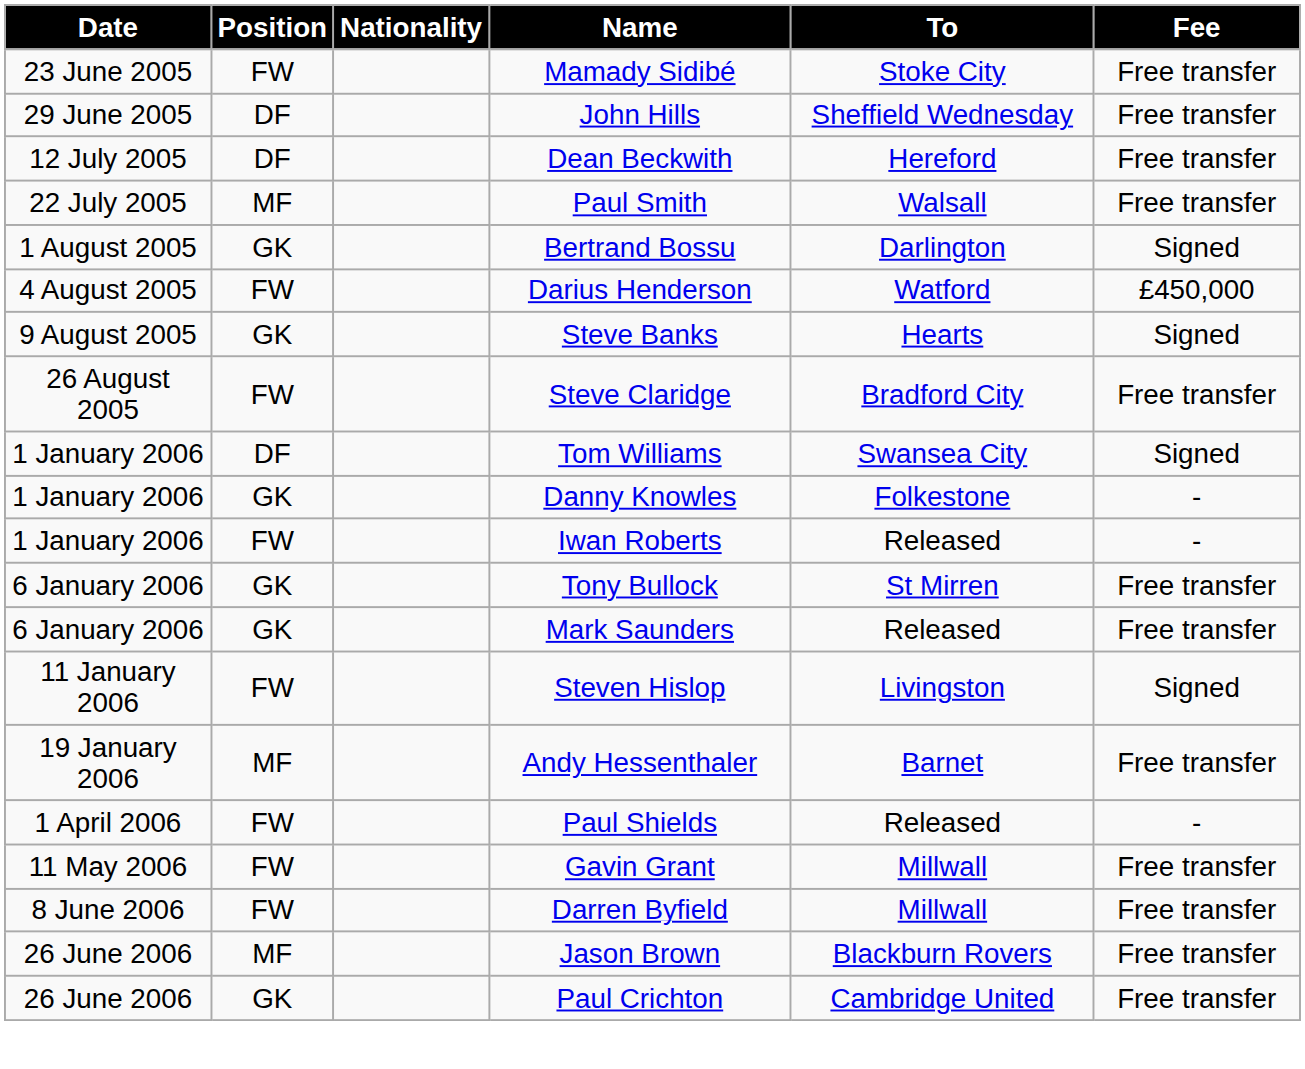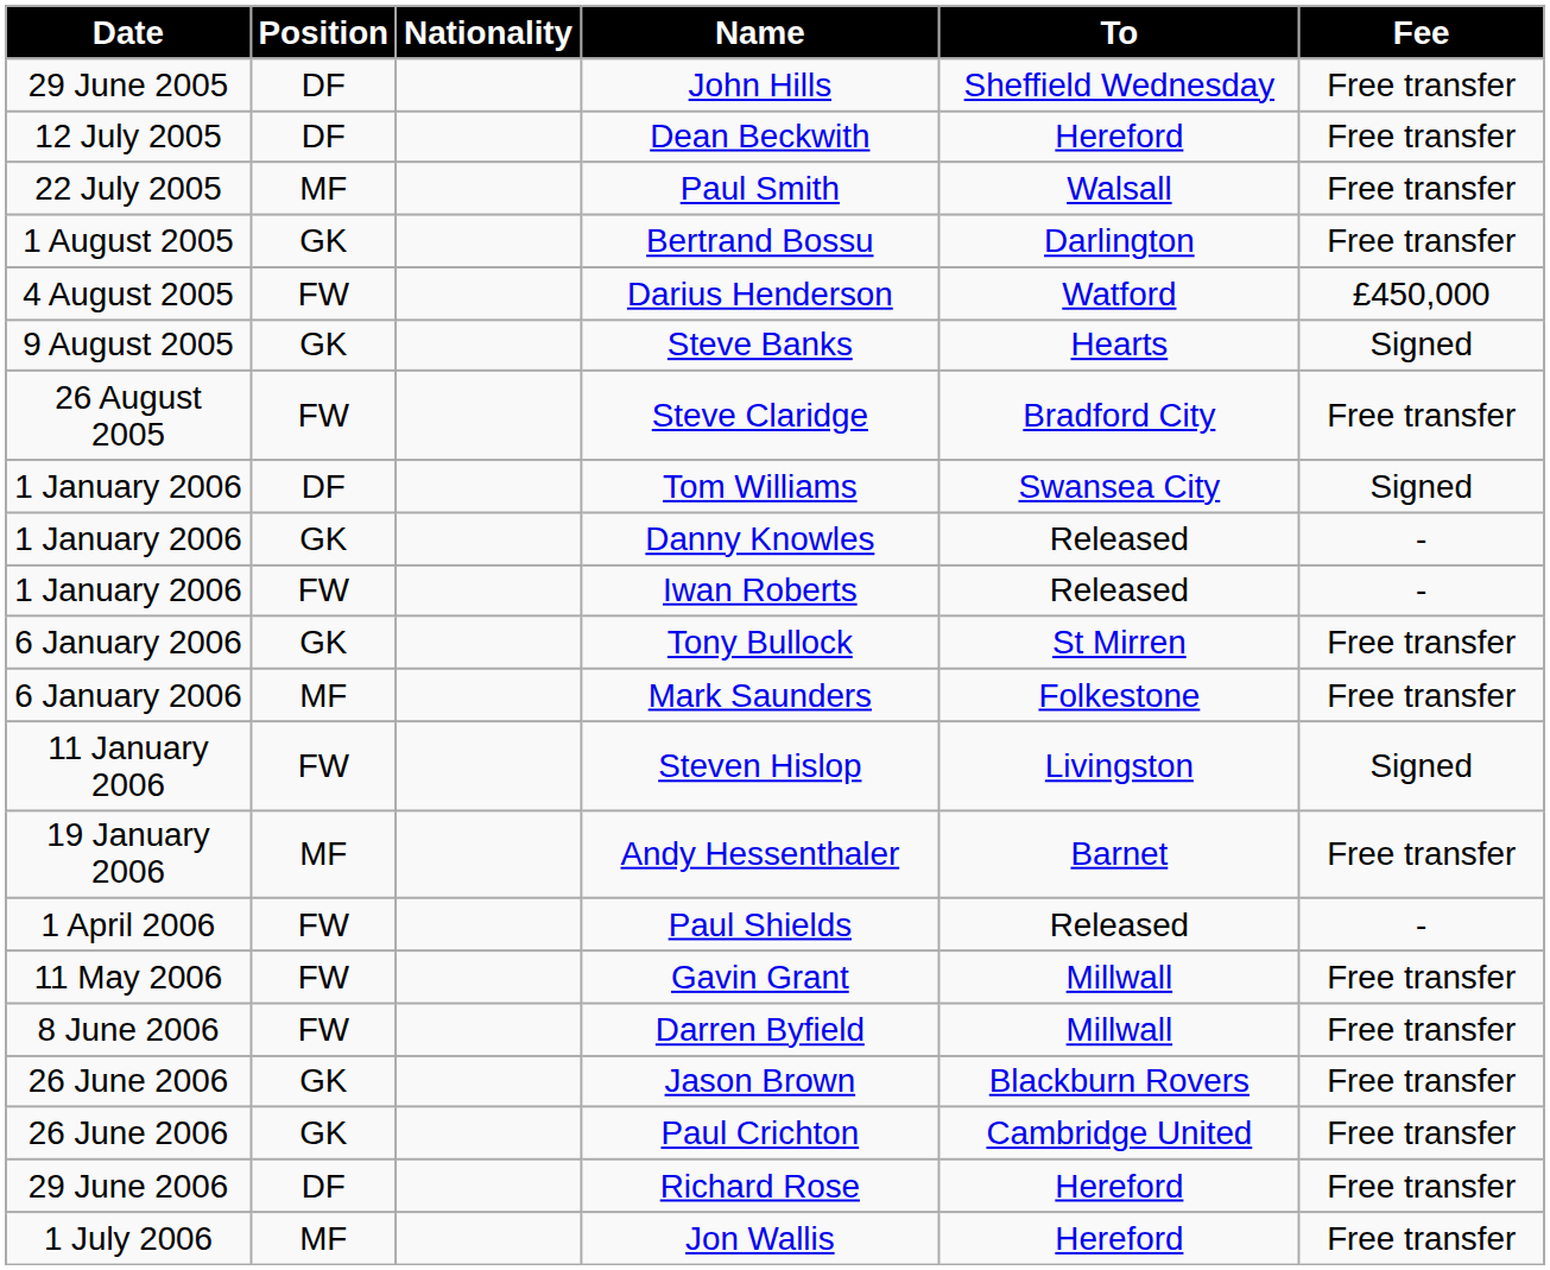 <table class="wikitable" style="text-align:center; font-size:90%; ">
 <tr>
 <th style="background:#000000; color:white; width:100px;">Date</th>
 <th style="background:#000000; color:white; width:50px;">Position</th>
 <th style="background:#000000; color:white; width:50px;">Nationality</th>
 <th style="background:#000000; color:white; width:150px;">Name</th>
 <th style="background:#000000; color:white; width:150px;">To</th>
 <th style="background:#000000; color:white; width:100px;">Fee</th>
-</tr>
-<tr>
-<td>23 June 2005</td>
-<td>FW</td>
-<td></td>
-<td><a href='#'>Mamady Sidibé</a></td>
-<td><a href='#'>Stoke City</a></td>
-<td>Free transfer</td>
 </tr>
 <tr>
 <td>29 June 2005</td>
 <td>DF</td>
 <td></td>
 <td><a href='#'>John Hills</a></td>
 <td><a href='#'>Sheffield Wednesday</a></td>
 <td>Free transfer</td>
 </tr>
 <tr>
 <td>12 July 2005</td>
 <td>DF</td>
 <td></td>
 <td><a href='#'>Dean Beckwith</a></td>
 <td><a href='#'>Hereford</a></td>
 <td>Free transfer</td>
 </tr>
 <tr>
 <td>22 July 2005</td>
 <td>MF</td>
 <td></td>
 <td><a href='#'>Paul Smith</a></td>
 <td><a href='#'>Walsall</a></td>
 <td>Free transfer</td>
 </tr>
 <tr>
 <td>1 August 2005</td>
 <td>GK</td>
 <td></td>
 <td><a href='#'>Bertrand Bossu</a></td>
 <td><a href='#'>Darlington</a></td>
-<td>Signed</td>
+<td>Free transfer</td>
 </tr>
 <tr>
 <td>4 August 2005</td>
 <td>FW</td>
 <td></td>
 <td><a href='#'>Darius Henderson</a></td>
 <td><a href='#'>Watford</a></td>
 <td>£450,000</td>
 </tr>
 <tr>
 <td>9 August 2005</td>
 <td>GK</td>
 <td></td>
 <td><a href='#'>Steve Banks</a></td>
 <td><a href='#'>Hearts</a></td>
 <td>Signed</td>
 </tr>
 <tr>
 <td>26 August 2005</td>
 <td>FW</td>
 <td></td>
 <td><a href='#'>Steve Claridge</a></td>
 <td><a href='#'>Bradford City</a></td>
 <td>Free transfer</td>
 </tr>
 <tr>
 <td>1 January 2006</td>
 <td>DF</td>
 <td></td>
 <td><a href='#'>Tom Williams</a></td>
 <td><a href='#'>Swansea City</a></td>
 <td>Signed</td>
 </tr>
 <tr>
 <td>1 January 2006</td>
 <td>GK</td>
 <td></td>
 <td><a href='#'>Danny Knowles</a></td>
-<td><a href='#'>Folkestone</a></td>
+<td>Released</td>
 <td>-</td>
 </tr>
 <tr>
 <td>1 January 2006</td>
 <td>FW</td>
 <td></td>
 <td><a href='#'>Iwan Roberts</a></td>
 <td>Released</td>
 <td>-</td>
 </tr>
 <tr>
 <td>6 January 2006</td>
 <td>GK</td>
 <td></td>
 <td><a href='#'>Tony Bullock</a></td>
 <td><a href='#'>St Mirren</a></td>
 <td>Free transfer</td>
 </tr>
 <tr>
 <td>6 January 2006</td>
-<td>GK</td>
+<td>MF</td>
 <td></td>
 <td><a href='#'>Mark Saunders</a></td>
-<td>Released</td>
+<td><a href='#'>Folkestone</a></td>
 <td>Free transfer</td>
 </tr>
 <tr>
 <td>11 January 2006</td>
 <td>FW</td>
 <td></td>
 <td><a href='#'>Steven Hislop</a></td>
 <td><a href='#'>Livingston</a></td>
 <td>Signed</td>
 </tr>
 <tr>
 <td>19 January 2006</td>
 <td>MF</td>
 <td></td>
 <td><a href='#'>Andy Hessenthaler</a></td>
 <td><a href='#'>Barnet</a></td>
 <td>Free transfer</td>
 </tr>
 <tr>
 <td>1 April 2006</td>
 <td>FW</td>
 <td></td>
 <td><a href='#'>Paul Shields</a></td>
 <td>Released</td>
 <td>-</td>
 </tr>
 <tr>
 <td>11 May 2006</td>
 <td>FW</td>
 <td></td>
 <td><a href='#'>Gavin Grant</a></td>
 <td><a href='#'>Millwall</a></td>
 <td>Free transfer</td>
 </tr>
 <tr>
 <td>8 June 2006</td>
 <td>FW</td>
 <td></td>
 <td><a href='#'>Darren Byfield</a></td>
 <td><a href='#'>Millwall</a></td>
 <td>Free transfer</td>
 </tr>
 <tr>
 <td>26 June 2006</td>
-<td>MF</td>
+<td>GK</td>
 <td></td>
 <td><a href='#'>Jason Brown</a></td>
 <td><a href='#'>Blackburn Rovers</a></td>
 <td>Free transfer</td>
 </tr>
 <tr>
 <td>26 June 2006</td>
 <td>GK</td>
 <td></td>
 <td><a href='#'>Paul Crichton</a></td>
 <td><a href='#'>Cambridge United</a></td>
 <td>Free transfer</td>
 </tr>
+<tr>
+<td>29 June 2006</td>
+<td>DF</td>
+<td></td>
+<td><a href='#'>Richard Rose</a></td>
+<td><a href='#'>Hereford</a></td>
+<td>Free transfer</td>
+</tr>
+<tr>
+<td>1 July 2006</td>
+<td>MF</td>
+<td></td>
+<td><a href='#'>Jon Wallis</a></td>
+<td><a href='#'>Hereford</a></td>
+<td>Free transfer</td>
+</tr>
 </table>
